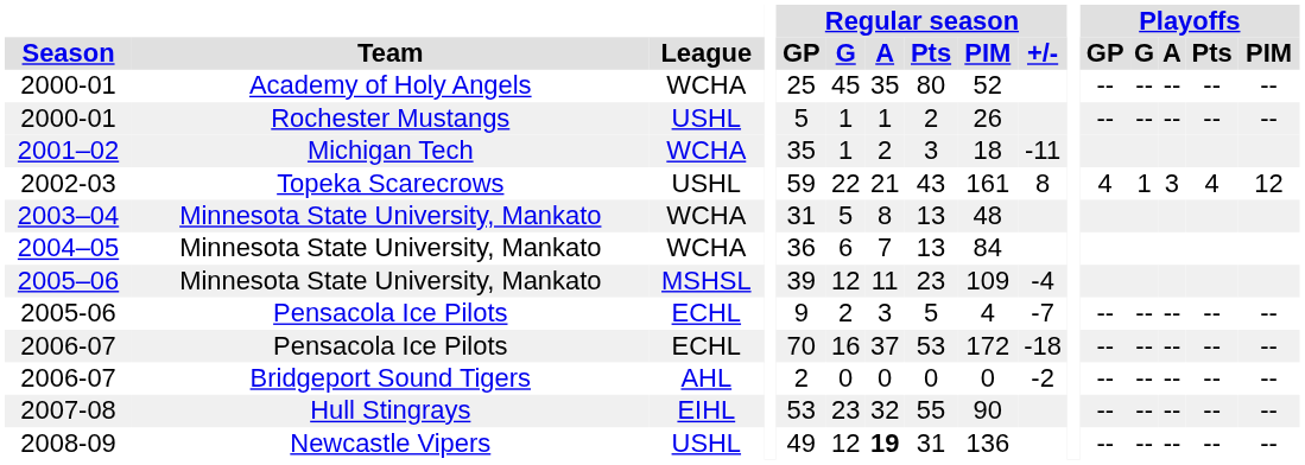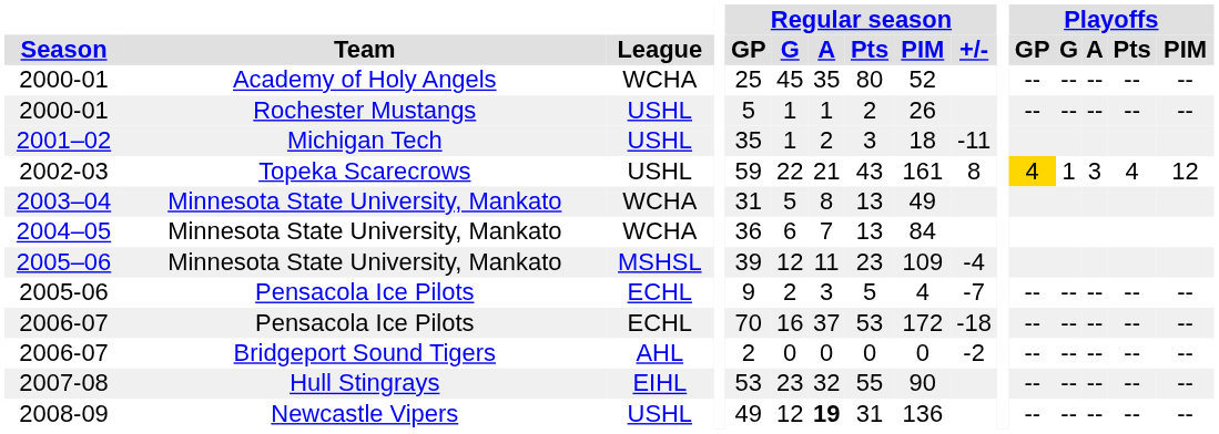 <table BORDER="0" CELLPADDING="1" CELLSPACING="0" width="90%" style="text-align:center">
 <tr bgcolor="#e0e0e0">
 <th colspan="3" bgcolor="#ffffff"> </th>
 <th rowspan="99" bgcolor="#ffffff"> </th>
 <th colspan="6"><a href='#'>Regular season</a></th>
 <th rowspan="99" bgcolor="#ffffff"> </th>
 <th colspan="5"><a href='#'>Playoffs</a></th>
 </tr>
 <tr bgcolor="#e0e0e0">
 <th><a href='#'>Season</a></th>
 <th>Team</th>
 <th>League</th>
 <th>GP</th>
 <th><a href='#'>G</a></th>
 <th><a href='#'>A</a></th>
 <th><a href='#'>Pts</a></th>
 <th><a href='#'>PIM</a></th>
 <th><a href='#'>+/-</a></th>
 <th>GP</th>
 <th>G</th>
 <th>A</th>
 <th>Pts</th>
 <th>PIM</th>
 </tr>
 <tr>
 <td>2000-01</td>
 <td><a href='#'>Academy of Holy Angels</a></td>
 <td>WCHA</td>
 <td>25</td>
 <td>45</td>
 <td>35</td>
 <td>80</td>
 <td>52</td>
 <td></td>
 <td>--</td>
 <td>--</td>
 <td>--</td>
 <td>--</td>
 <td>--</td>
 </tr>
 <tr bgcolor="#f0f0f0">
 <td>2000-01</td>
 <td><a href='#'>Rochester Mustangs</a></td>
 <td><a href='#'>USHL</a></td>
 <td>5</td>
 <td>1</td>
 <td>1</td>
 <td>2</td>
 <td>26</td>
 <td></td>
 <td>--</td>
 <td>--</td>
 <td>--</td>
 <td>--</td>
 <td>--</td>
 </tr>
 <tr bgcolor="#f0f0f0">
 <td><a href='#'>2001–02</a></td>
 <td><a href='#'>Michigan Tech</a></td>
-<td><a href='#'>WCHA</a></td>
+<td><a href='#'>USHL</a></td>
 <td>35</td>
 <td>1</td>
 <td>2</td>
 <td>3</td>
 <td>18</td>
 <td>-11</td>
 <td></td>
 <td></td>
 <td></td>
 <td></td>
 <td></td>
 </tr>
 <tr>
 <td>2002-03</td>
 <td><a href='#'>Topeka Scarecrows</a></td>
 <td>USHL</td>
 <td>59</td>
 <td>22</td>
 <td>21</td>
 <td>43</td>
 <td>161</td>
 <td>8</td>
-<td>4</td>
+<td style="background: gold;">4</td>
 <td>1</td>
 <td>3</td>
 <td>4</td>
 <td>12</td>
 </tr>
 <tr bgcolor="#f0f0f0">
 <td><a href='#'>2003–04</a></td>
 <td><a href='#'>Minnesota State University, Mankato</a></td>
 <td>WCHA</td>
 <td>31</td>
 <td>5</td>
 <td>8</td>
 <td>13</td>
-<td>48</td>
+<td>49</td>
 <td></td>
 <td></td>
 <td></td>
 <td></td>
 <td></td>
 <td></td>
 </tr>
 <tr>
 <td><a href='#'>2004–05</a></td>
 <td>Minnesota State University, Mankato</td>
 <td>WCHA</td>
 <td>36</td>
 <td>6</td>
 <td>7</td>
 <td>13</td>
 <td>84</td>
 <td></td>
 <td></td>
 <td></td>
 <td></td>
 <td></td>
 <td></td>
 </tr>
 <tr bgcolor="#f0f0f0">
 <td><a href='#'>2005–06</a></td>
 <td>Minnesota State University, Mankato</td>
 <td><a href='#'>MSHSL</a></td>
 <td>39</td>
 <td>12</td>
 <td>11</td>
 <td>23</td>
 <td>109</td>
 <td>-4</td>
 <td></td>
 <td></td>
 <td></td>
 <td></td>
 <td></td>
 </tr>
 <tr>
 <td>2005-06</td>
 <td><a href='#'>Pensacola Ice Pilots</a></td>
 <td><a href='#'>ECHL</a></td>
 <td>9</td>
 <td>2</td>
 <td>3</td>
 <td>5</td>
 <td>4</td>
 <td>-7</td>
 <td>--</td>
 <td>--</td>
 <td>--</td>
 <td>--</td>
 <td>--</td>
 </tr>
 <tr bgcolor="#f0f0f0">
 <td>2006-07</td>
 <td>Pensacola Ice Pilots</td>
 <td>ECHL</td>
 <td>70</td>
 <td>16</td>
 <td>37</td>
 <td>53</td>
 <td>172</td>
 <td>-18</td>
 <td>--</td>
 <td>--</td>
 <td>--</td>
 <td>--</td>
 <td>--</td>
 </tr>
 <tr>
 <td>2006-07</td>
 <td><a href='#'>Bridgeport Sound Tigers</a></td>
 <td><a href='#'>AHL</a></td>
 <td>2</td>
 <td>0</td>
 <td>0</td>
 <td>0</td>
 <td>0</td>
 <td>-2</td>
 <td>--</td>
 <td>--</td>
 <td>--</td>
 <td>--</td>
 <td>--</td>
 </tr>
 <tr bgcolor="#f0f0f0">
 <td>2007-08</td>
 <td><a href='#'>Hull Stingrays</a></td>
 <td><a href='#'>EIHL</a></td>
 <td>53</td>
 <td>23</td>
 <td>32</td>
 <td>55</td>
 <td>90</td>
 <td></td>
 <td>--</td>
 <td>--</td>
 <td>--</td>
 <td>--</td>
 <td>--</td>
 </tr>
 <tr>
 <td>2008-09</td>
 <td><a href='#'>Newcastle Vipers</a></td>
 <td><a href='#'>USHL</a></td>
 <td>49</td>
 <td>12</td>
 <td><strong>19</strong></td>
 <td>31</td>
 <td>136</td>
 <td></td>
 <td>--</td>
 <td>--</td>
 <td>--</td>
 <td>--</td>
 <td>--</td>
 </tr>
 </table>
